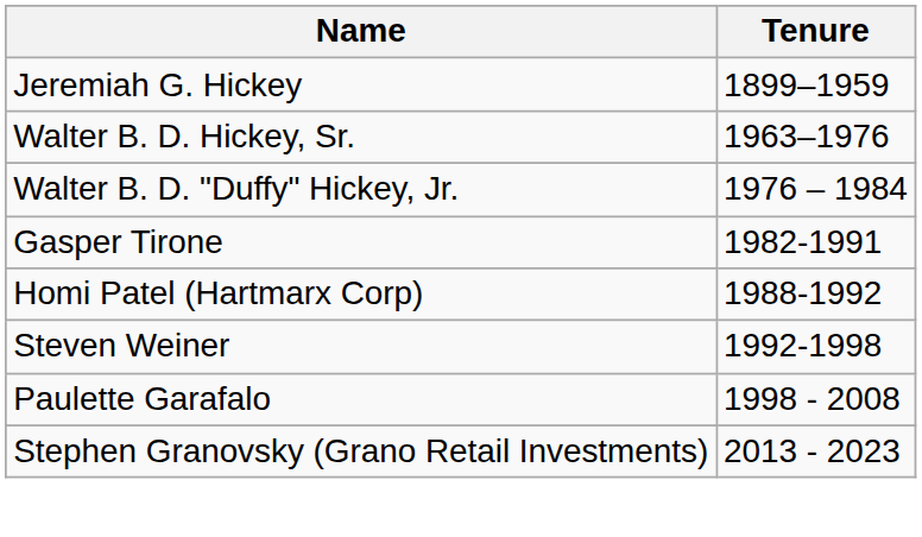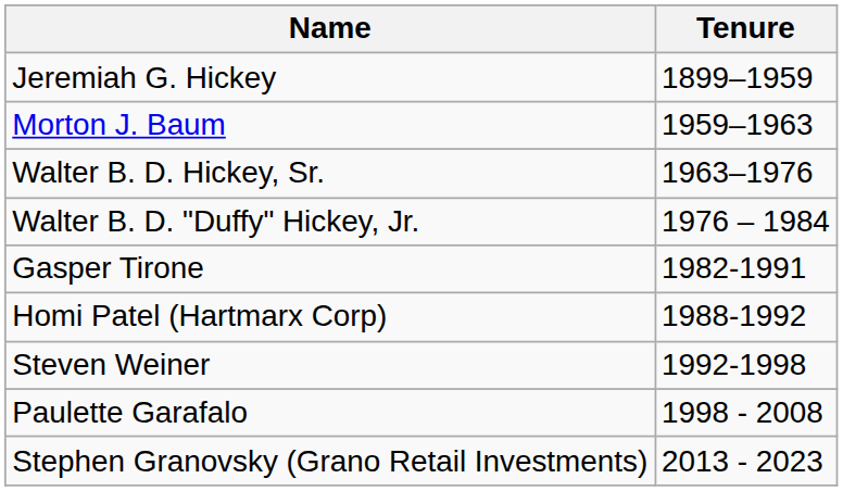 <table class="wikitable">
 <tr>
 <th>Name</th>
 <th>Tenure</th>
 </tr>
 <tr>
 <td>Jeremiah G. Hickey</td>
 <td>1899–1959</td>
+</tr>
+<tr>
+<td><a href='#'>Morton J. Baum</a></td>
+<td>1959–1963</td>
 </tr>
 <tr>
 <td>Walter B. D. Hickey, Sr.</td>
 <td>1963–1976</td>
 </tr>
 <tr>
 <td>Walter B. D. "Duffy" Hickey, Jr.</td>
 <td>1976 – 1984</td>
 </tr>
 <tr>
 <td>Gasper Tirone</td>
 <td>1982-1991</td>
 </tr>
 <tr>
 <td>Homi Patel (Hartmarx Corp)</td>
 <td>1988-1992</td>
 </tr>
 <tr>
 <td>Steven Weiner</td>
 <td>1992-1998</td>
 </tr>
 <tr>
 <td>Paulette Garafalo</td>
 <td>1998 - 2008</td>
 </tr>
 <tr>
 <td>Stephen Granovsky (Grano Retail Investments)</td>
 <td>2013 - 2023</td>
 </tr>
 </table>
